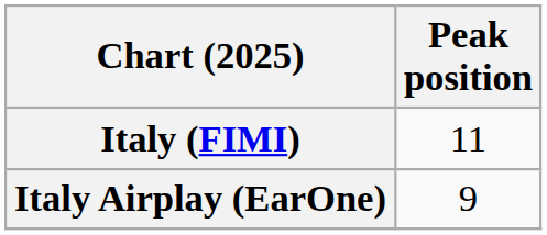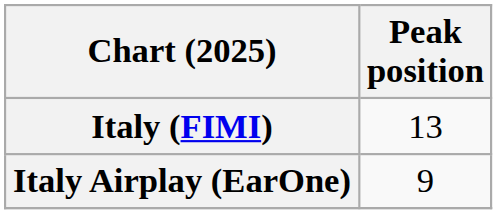 <table class="wikitable sortable plainrowheaders" style="text-align:center;">
 <tr>
 <th scope="col">Chart (2025)</th>
 <th scope="col">Peak<br>position</th>
 </tr>
 <tr>
 <th scope="row">Italy (<a href='#'>FIMI</a>)</th>
-<td>11</td>
+<td>13</td>
 </tr>
 <tr>
 <th scope="row">Italy Airplay (EarOne)</th>
 <td>9</td>
 </tr>
 <tr>
 </tr>
 </table>
